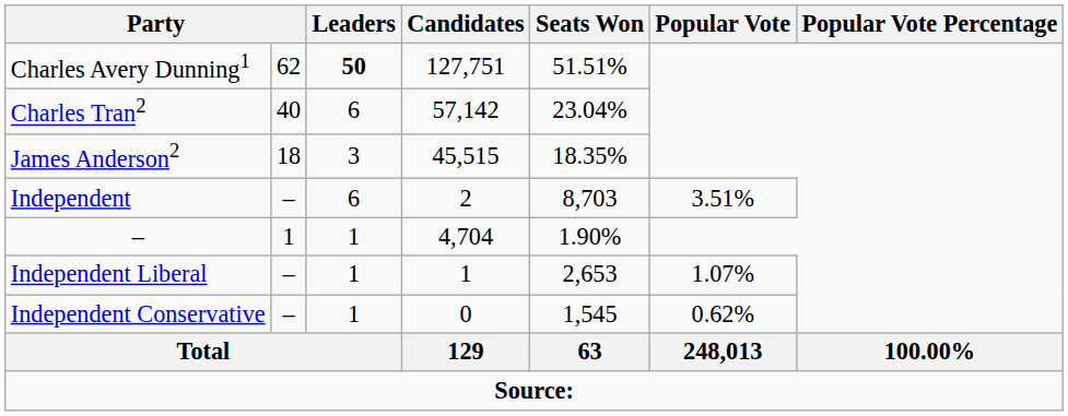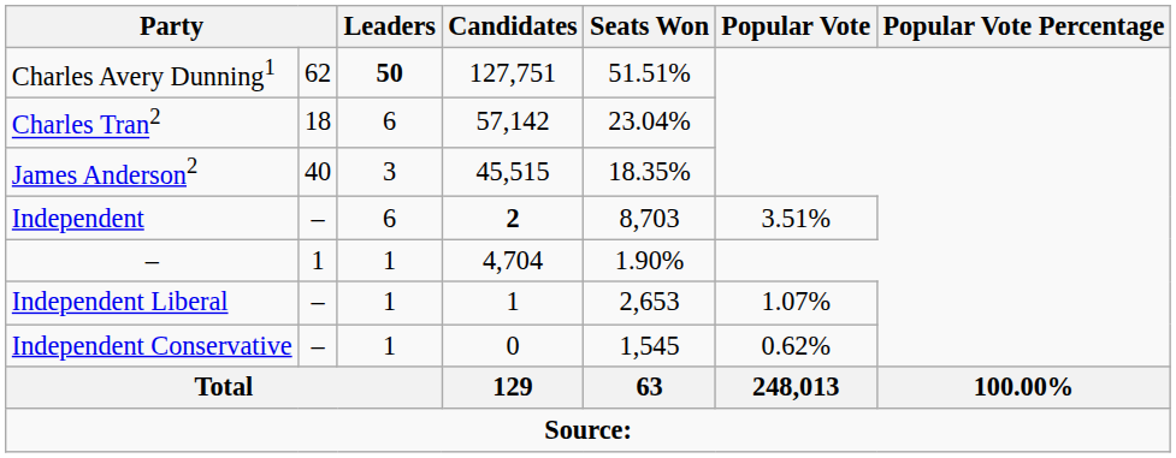 <table class="wikitable">
 <tr>
 <th colspan="2">Party</th>
 <th>Leaders</th>
 <th>Candidates</th>
 <th>Seats Won</th>
 <th>Popular Vote</th>
 <th>Popular Vote Percentage</th>
 </tr>
 <tr>
 <td>Charles Avery Dunning<sup>1</sup></td>
 <td align=center>62</td>
 <td align=center><strong>50</strong></td>
 <td align=center>127,751</td>
 <td align=center>51.51%</td>
 </tr>
 <tr>
 <td><a href='#'>Charles Tran</a><sup>2</sup></td>
-<td align=center>40</td>
+<td align=center>18</td>
 <td align=center>6</td>
 <td align=center>57,142</td>
 <td align=center>23.04%</td>
 </tr>
 <tr>
 <td><a href='#'>James Anderson</a><sup>2</sup></td>
-<td align=center>18</td>
+<td align=center>40</td>
 <td align=center>3</td>
 <td align=center>45,515</td>
 <td align=center>18.35%</td>
 </tr>
 <tr>
 <td><a href='#'>Independent</a></td>
 <td align=center>–</td>
 <td align=center>6</td>
-<td align=center>2</td>
+<td align=center><strong>2</strong></td>
 <td align=center>8,703</td>
 <td align=center>3.51%</td>
 </tr>
 <tr>
 <td align=center>–</td>
 <td align=center>1</td>
 <td align=center>1</td>
 <td align=center>4,704</td>
 <td align=center>1.90%</td>
 </tr>
 <tr>
 <td><a href='#'>Independent Liberal</a></td>
 <td align=center>–</td>
 <td align=center>1</td>
 <td align=center>1</td>
 <td align=center>2,653</td>
 <td align=center>1.07%</td>
 </tr>
 <tr>
 <td><a href='#'>Independent Conservative</a></td>
 <td align=center>–</td>
 <td align=center>1</td>
 <td align=center>0</td>
 <td align=center>1,545</td>
 <td align=center>0.62%</td>
 </tr>
 <tr>
 <th colspan=3>Total</th>
 <th>129</th>
 <th>63</th>
 <th>248,013</th>
 <th>100.00%</th>
 </tr>
 <tr>
 <td align="center" colspan=7><strong>Source:</strong>  </td>
 </tr>
 </table>
